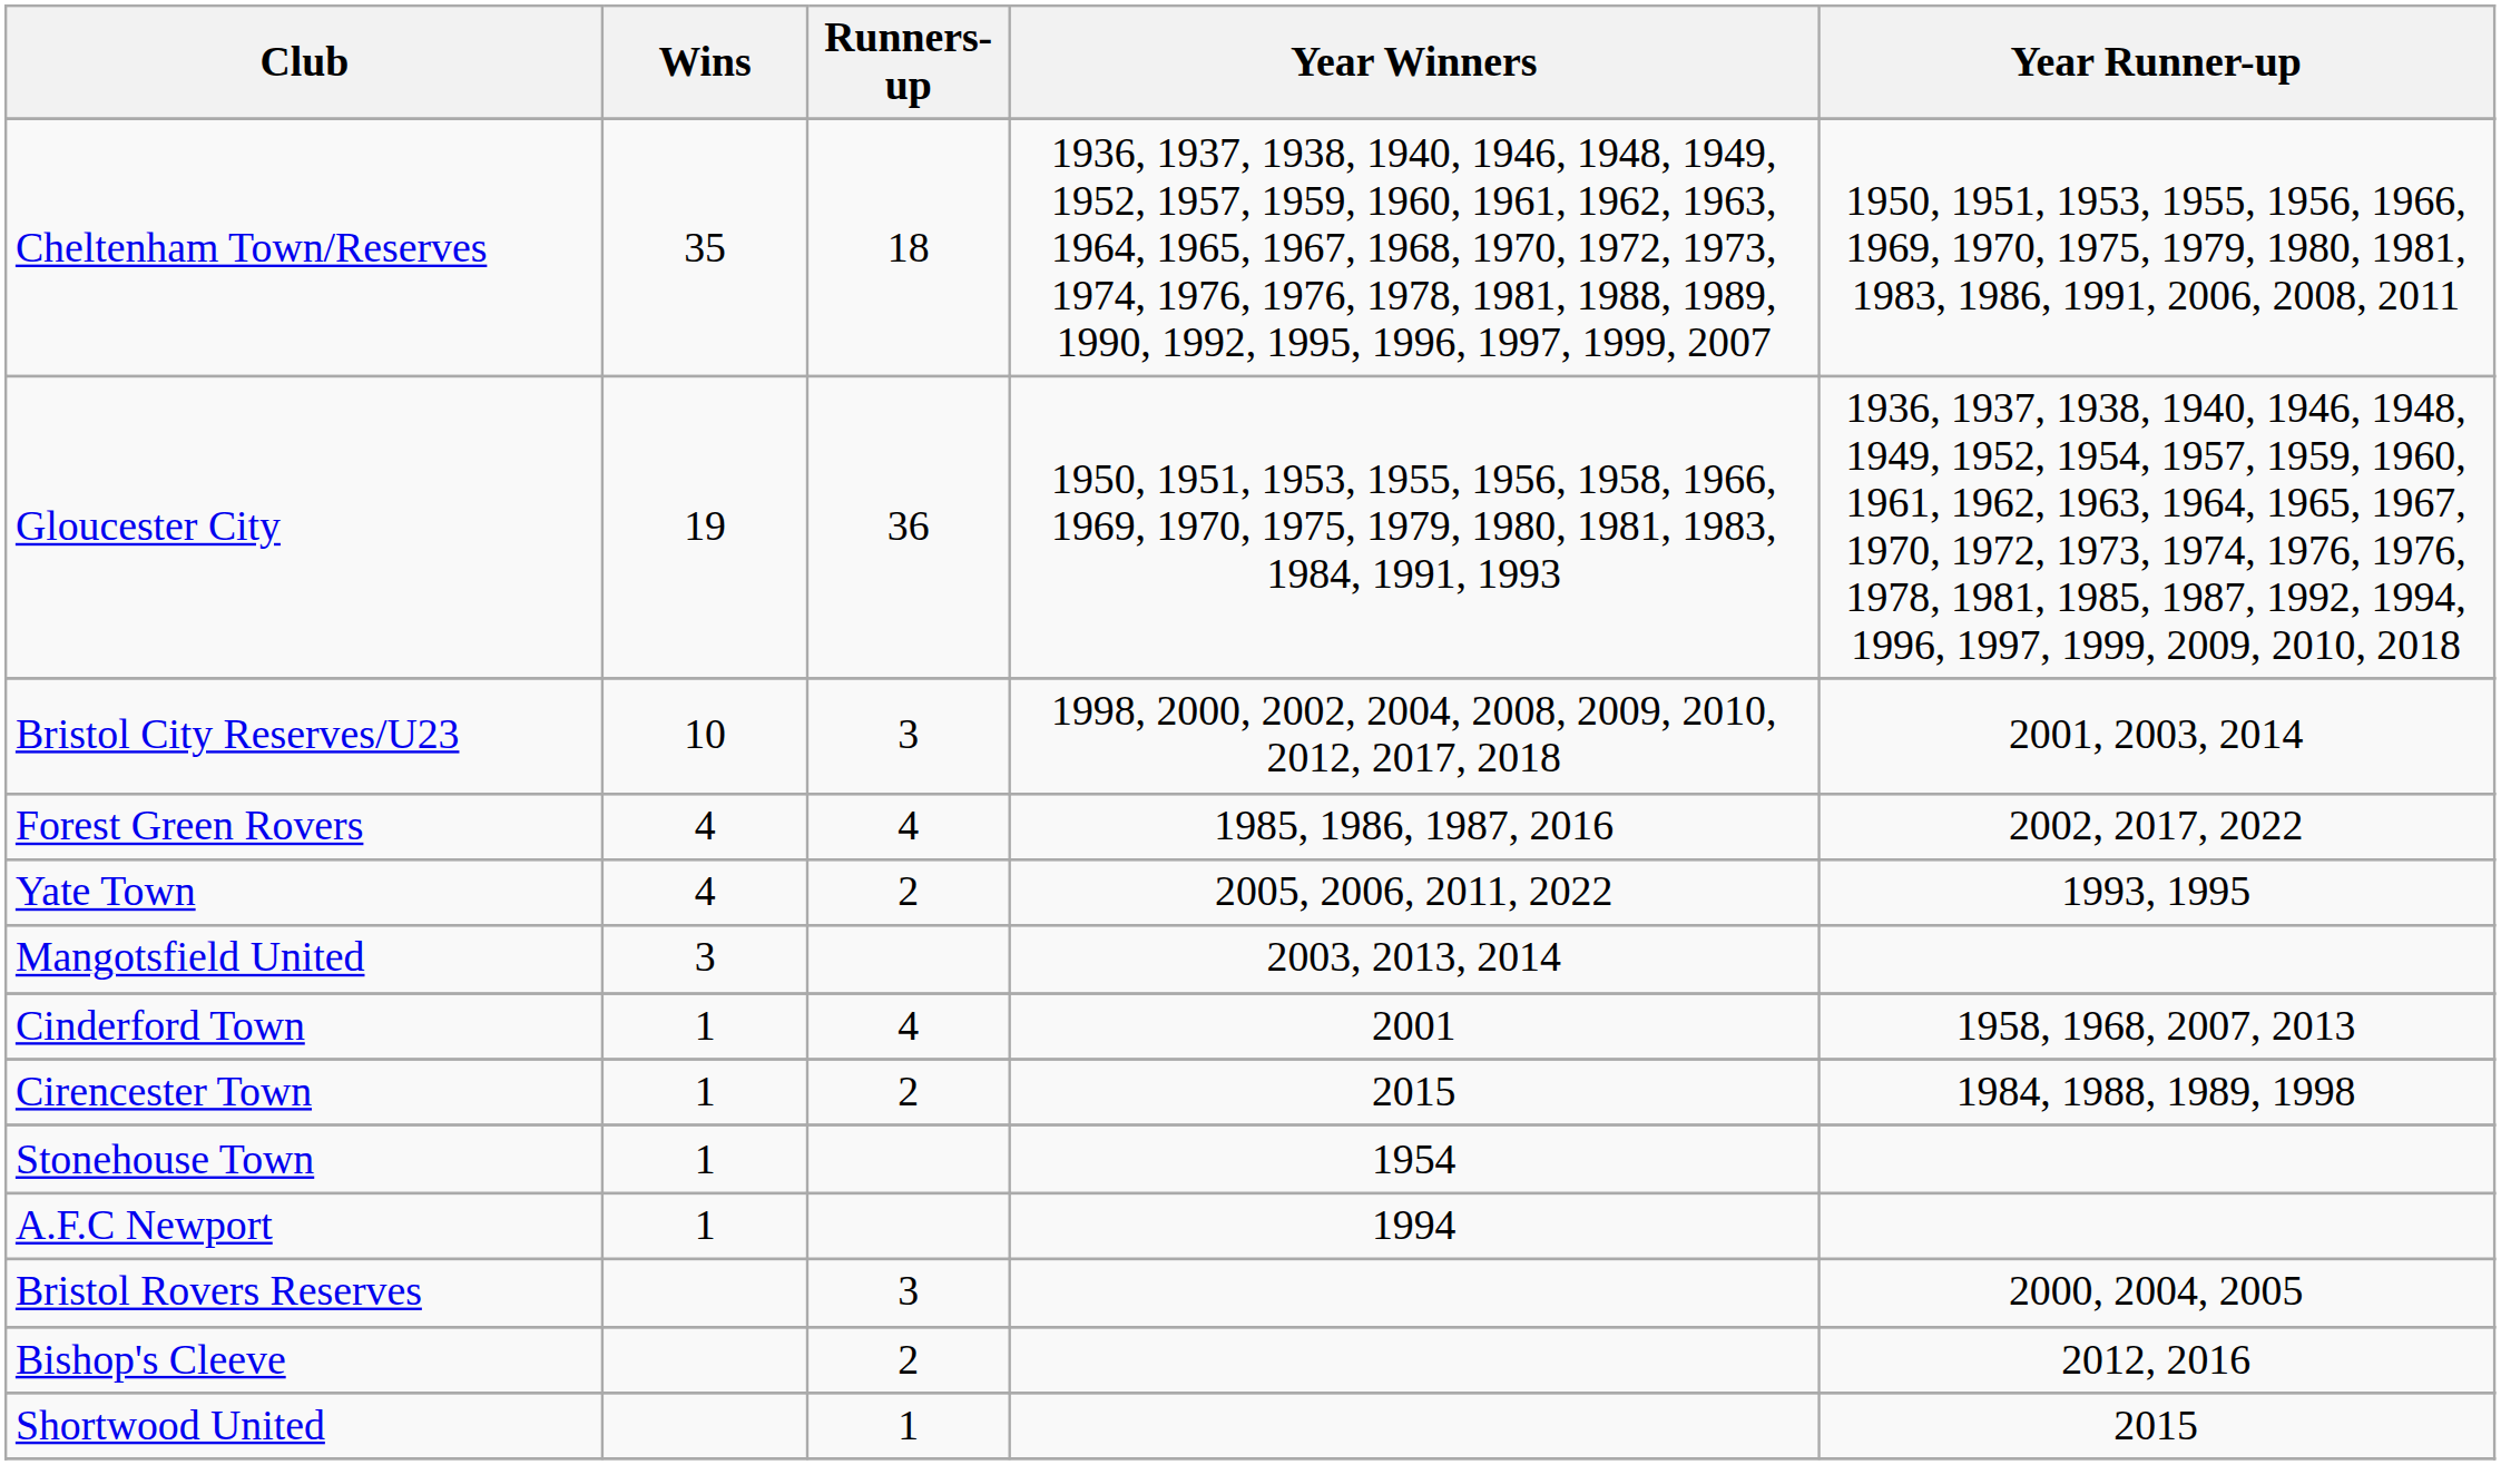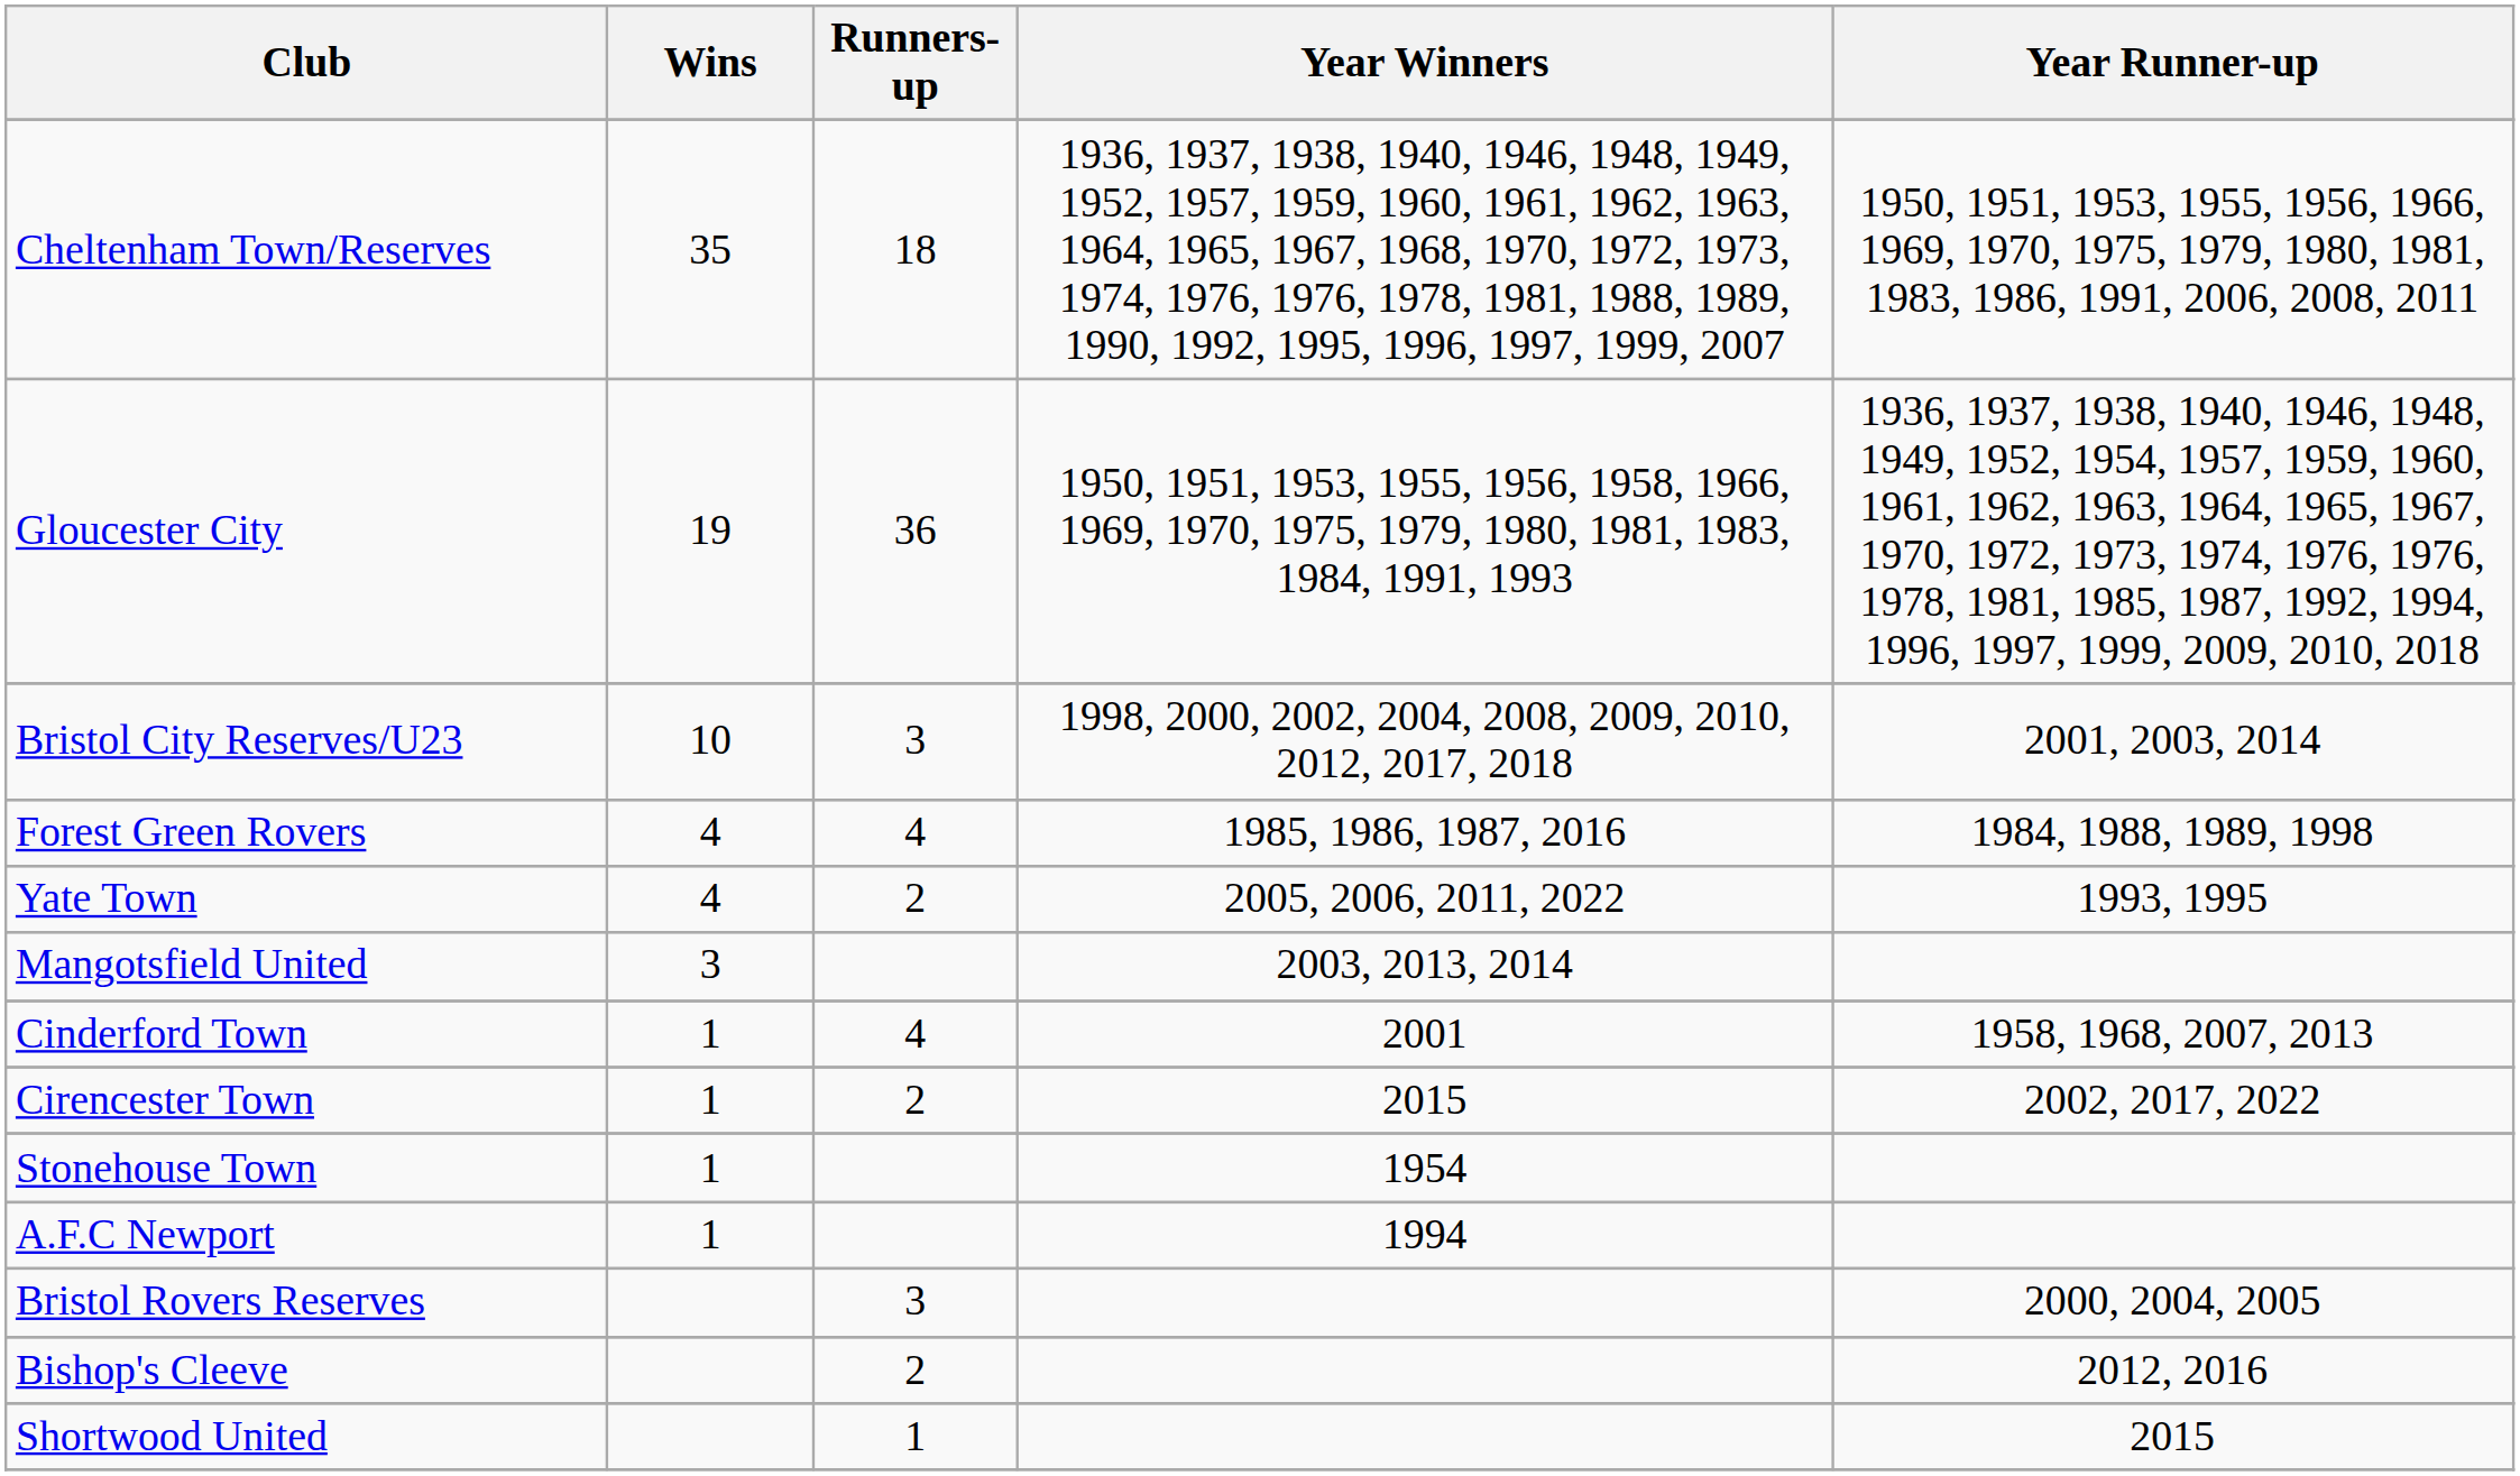 <table class="wikitable" style="text-align: center;">
 <tr>
 <th width=220>Club</th>
 <th width=70>Wins</th>
 <th width=70>Runners-up</th>
 <th width=300>Year Winners</th>
 <th width=250>Year Runner-up</th>
 </tr>
 <tr>
 </tr>
 <tr>
 <td align=left><a href='#'>Cheltenham Town/Reserves</a></td>
 <td>35</td>
 <td>18</td>
 <td>1936, 1937, 1938, 1940, 1946, 1948, 1949, 1952, 1957, 1959, 1960, 1961, 1962, 1963, 1964, 1965, 1967, 1968, 1970, 1972, 1973, 1974, 1976, 1976, 1978, 1981, 1988, 1989, 1990, 1992, 1995, 1996, 1997, 1999, 2007</td>
 <td>1950, 1951, 1953, 1955, 1956, 1966, 1969, 1970, 1975, 1979, 1980, 1981, 1983, 1986, 1991, 2006, 2008, 2011</td>
 </tr>
 <tr>
 </tr>
 <tr>
 <td align=left><a href='#'>Gloucester City</a></td>
 <td>19</td>
 <td>36</td>
 <td>1950, 1951, 1953, 1955, 1956, 1958, 1966, 1969, 1970, 1975, 1979, 1980, 1981, 1983, 1984, 1991, 1993</td>
 <td>1936, 1937, 1938, 1940, 1946, 1948, 1949, 1952, 1954, 1957, 1959, 1960, 1961, 1962, 1963, 1964, 1965, 1967, 1970, 1972, 1973, 1974, 1976, 1976, 1978, 1981, 1985, 1987, 1992, 1994, 1996, 1997, 1999, 2009, 2010, 2018</td>
 </tr>
 <tr>
 </tr>
 <tr>
 <td align=left><a href='#'>Bristol City Reserves/U23</a></td>
 <td>10</td>
 <td>3</td>
 <td>1998, 2000, 2002, 2004, 2008, 2009, 2010, 2012, 2017, 2018</td>
 <td>2001, 2003, 2014</td>
 </tr>
 <tr>
 </tr>
 <tr>
 <td align=left><a href='#'>Forest Green Rovers</a></td>
 <td>4</td>
 <td>4</td>
 <td>1985, 1986, 1987, 2016</td>
-<td>2002, 2017, 2022</td>
+<td>1984, 1988, 1989, 1998</td>
 </tr>
 <tr>
 </tr>
 <tr>
 <td align=left><a href='#'>Yate Town</a></td>
 <td>4</td>
 <td>2</td>
 <td>2005, 2006, 2011, 2022</td>
 <td>1993, 1995</td>
 </tr>
 <tr>
 </tr>
 <tr>
 <td align=left><a href='#'>Mangotsfield United</a></td>
 <td>3</td>
 <td></td>
 <td>2003, 2013, 2014</td>
 <td></td>
 </tr>
 <tr>
 </tr>
 <tr>
 <td align=left><a href='#'>Cinderford Town</a></td>
 <td>1</td>
 <td>4</td>
 <td>2001</td>
 <td>1958, 1968, 2007, 2013</td>
 </tr>
 <tr>
 </tr>
 <tr>
 <td align=left><a href='#'>Cirencester Town</a></td>
 <td>1</td>
 <td>2</td>
 <td>2015</td>
-<td>1984, 1988, 1989, 1998</td>
+<td>2002, 2017, 2022</td>
 </tr>
 <tr>
 </tr>
 <tr>
 <td align=left><a href='#'>Stonehouse Town</a></td>
 <td>1</td>
 <td></td>
 <td>1954</td>
 <td></td>
 </tr>
 <tr>
 </tr>
 <tr>
 <td align=left><a href='#'>A.F.C Newport</a></td>
 <td>1</td>
 <td></td>
 <td>1994</td>
 <td></td>
 </tr>
 <tr>
 </tr>
 <tr>
 <td align=left><a href='#'>Bristol Rovers Reserves</a></td>
 <td></td>
 <td>3</td>
 <td></td>
 <td>2000, 2004, 2005</td>
 </tr>
 <tr>
 </tr>
 <tr>
 <td align=left><a href='#'>Bishop's Cleeve</a></td>
 <td></td>
 <td>2</td>
 <td></td>
 <td>2012, 2016</td>
 </tr>
 <tr>
 </tr>
 <tr>
 <td align=left><a href='#'>Shortwood United</a></td>
 <td></td>
 <td>1</td>
 <td></td>
 <td>2015</td>
 </tr>
 <tr>
 </tr>
 <tr>
 </tr>
 </table>
